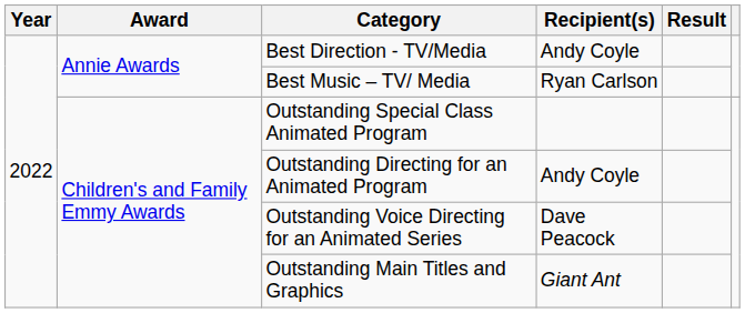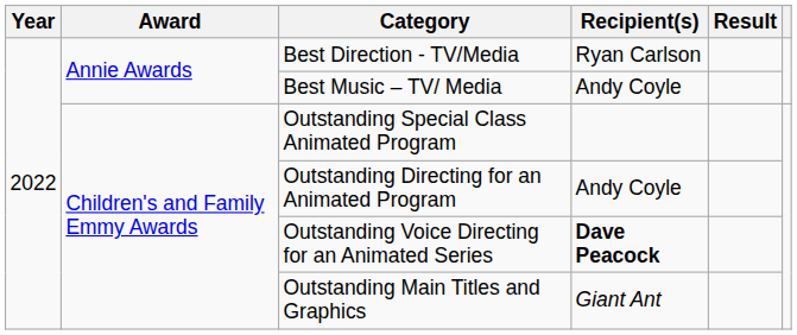 <table class="wikitable plainrowheaders sortable">
 <tr>
 <th scope="col">Year</th>
 <th scope="col">Award</th>
 <th scope="col">Category</th>
 <th scope="col">Recipient(s)</th>
 <th scope="col">Result</th>
 <th scope="col" class="unsortable"></th>
 </tr>
 <tr>
 <td rowspan="6">2022</td>
 <td rowspan="2"><a href='#'>Annie Awards</a></td>
 <td>Best Direction - TV/Media</td>
-<td>Andy Coyle</td>
+<td>Ryan Carlson</td>
 <td></td>
 <td rowspan="2"></td>
 </tr>
 <tr>
 <td>Best Music – TV/ Media</td>
-<td>Ryan Carlson</td>
+<td>Andy Coyle</td>
 <td></td>
 </tr>
 <tr>
 <td rowspan="4"><a href='#'>Children's and Family Emmy Awards</a></td>
 <td>Outstanding Special Class Animated Program</td>
 <td></td>
 <td></td>
 <td rowspan="4"></td>
 </tr>
 <tr>
 <td>Outstanding Directing for an Animated Program</td>
 <td>Andy Coyle</td>
 <td></td>
 </tr>
 <tr>
 <td>Outstanding Voice Directing for an Animated Series</td>
-<td>Dave Peacock</td>
+<td><strong>Dave Peacock</strong></td>
 <td></td>
 </tr>
 <tr>
 <td>Outstanding Main Titles and Graphics</td>
 <td><em>Giant Ant</em></td>
 <td></td>
 </tr>
 </table>
